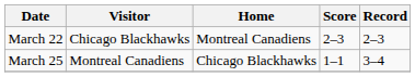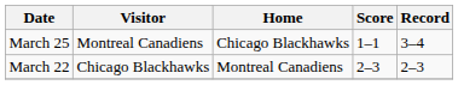 <table class="wikitable">
 <tr>
 <th>Date</th>
 <th>Visitor</th>
 <th>Home</th>
 <th>Score</th>
 <th>Record</th>
 </tr>
 <tr>
+<td>March 25</td>
+<td>Montreal Canadiens</td>
+<td>Chicago Blackhawks</td>
+<td>1–1</td>
+<td>3–4</td>
+</tr>
+<tr>
 <td>March 22</td>
 <td>Chicago Blackhawks</td>
 <td>Montreal Canadiens</td>
 <td>2–3</td>
 <td>2–3</td>
 </tr>
 <tr>
-<td>March 25</td>
-<td>Montreal Canadiens</td>
-<td>Chicago Blackhawks</td>
-<td>1–1</td>
-<td>3–4</td>
-</tr>
-<tr>
 </tr>
 </table>
